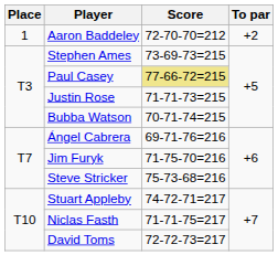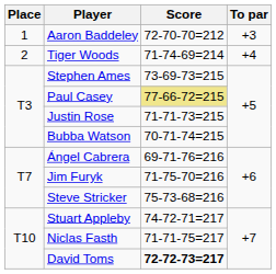 <table class="wikitable">
 <tr>
 <th>Place</th>
 <th>Player</th>
 <th>Score</th>
 <th>To par</th>
 </tr>
 <tr>
 <td align=center>1</td>
 <td> <a href='#'>Aaron Baddeley</a></td>
 <td>72-70-70=212</td>
-<td align=center>+2</td>
+<td align=center>+3</td>
+</tr>
+<tr>
+<td align=center>2</td>
+<td> <a href='#'>Tiger Woods</a></td>
+<td>71-74-69=214</td>
+<td align=center>+4</td>
 </tr>
 <tr>
 <td rowspan="4" align=center>T3</td>
 <td> <a href='#'>Stephen Ames</a></td>
 <td>73-69-73=215</td>
 <td rowspan="4" align=center>+5</td>
 </tr>
 <tr>
 <td> <a href='#'>Paul Casey</a></td>
 <td style="background: khaki;">77-66-72=215</td>
 </tr>
 <tr>
 <td> <a href='#'>Justin Rose</a></td>
 <td>71-71-73=215</td>
 </tr>
 <tr>
 <td> <a href='#'>Bubba Watson</a></td>
 <td>70-71-74=215</td>
 </tr>
 <tr>
 <td rowspan="3" align=center>T7</td>
 <td> <a href='#'>Ángel Cabrera</a></td>
 <td>69-71-76=216</td>
 <td rowspan="3" align=center>+6</td>
 </tr>
 <tr>
 <td> <a href='#'>Jim Furyk</a></td>
 <td>71-75-70=216</td>
 </tr>
 <tr>
 <td> <a href='#'>Steve Stricker</a></td>
 <td>75-73-68=216</td>
 </tr>
 <tr>
 <td rowspan="3" align=center>T10</td>
 <td> <a href='#'>Stuart Appleby</a></td>
 <td>74-72-71=217</td>
 <td rowspan="3" align=center>+7</td>
 </tr>
 <tr>
 <td> <a href='#'>Niclas Fasth</a></td>
 <td>71-71-75=217</td>
 </tr>
 <tr>
 <td> <a href='#'>David Toms</a></td>
-<td>72-72-73=217</td>
+<td><strong>72-72-73=217</strong></td>
 </tr>
 </table>
